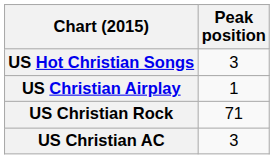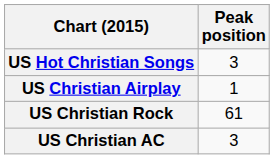 <table class="wikitable plainrowheaders" style="text-align:center">
 <tr>
 <th>Chart (2015)</th>
 <th>Peak<br>position</th>
 </tr>
 <tr>
 <th scope=row>US <a href='#'>Hot Christian Songs</a></th>
 <td>3</td>
 </tr>
 <tr>
 <th scope=row>US <a href='#'>Christian Airplay</a></th>
 <td>1</td>
 </tr>
 <tr>
 <th scope=row>US Christian Rock</th>
-<td>71</td>
+<td>61</td>
 </tr>
 <tr>
 <th scope=row>US Christian AC</th>
 <td>3</td>
 </tr>
 </table>
